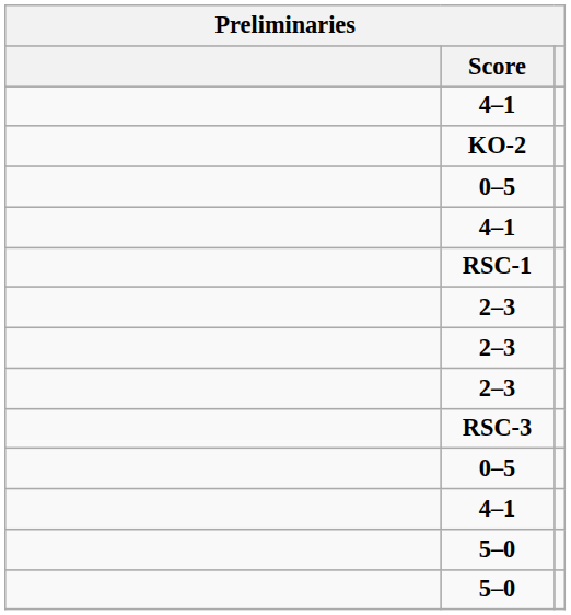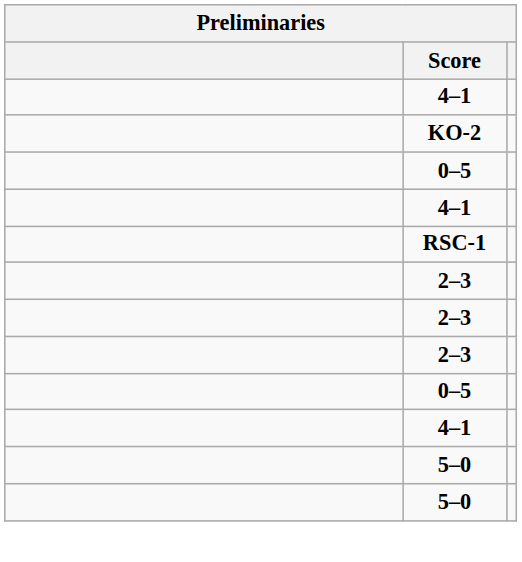 <table class="wikitable" style="text-align: center; font-size:90% ">
 <tr>
 <th colspan=3>Preliminaries</th>
 </tr>
 <tr>
 <th align="right" width="250"></th>
 <th width="60">Score</th>
 <th align=leftwidth="250"></th>
 </tr>
 <tr>
 <td align=left><strong></strong></td>
 <td><strong>4–1</strong></td>
 <td align=left></td>
 </tr>
 <tr>
 <td align=left></td>
 <td><strong>KO-2</strong></td>
 <td align=left><strong></strong></td>
 </tr>
 <tr>
 <td align=left></td>
 <td><strong>0–5</strong></td>
 <td align=left><strong></strong></td>
 </tr>
 <tr>
 <td align=left><strong></strong></td>
 <td><strong>4–1</strong></td>
 <td align=left></td>
 </tr>
 <tr>
 <td align=left><strong></strong></td>
 <td><strong>RSC-1</strong></td>
 <td align=left></td>
 </tr>
 <tr>
 <td align=left></td>
 <td><strong>2–3</strong></td>
 <td align=left><strong></strong></td>
 </tr>
 <tr>
 <td align=left></td>
 <td><strong>2–3</strong></td>
 <td align=left><strong></strong></td>
 </tr>
 <tr>
 <td align=left></td>
 <td><strong>2–3</strong></td>
 <td align=left><strong></strong></td>
 </tr>
 <tr>
 <td align=left></td>
-<td><strong>RSC-3</strong></td>
-<td align=left><strong></strong></td>
-</tr>
-<tr>
-<td align=left></td>
 <td><strong>0–5</strong></td>
 <td align=left><strong></strong></td>
 </tr>
 <tr>
 <td align=left><strong></strong></td>
 <td><strong>4–1</strong></td>
 <td align=left></td>
 </tr>
 <tr>
 <td align=left><strong></strong></td>
 <td><strong>5–0</strong></td>
 <td align=left></td>
 </tr>
 <tr>
 <td align=left><strong></strong></td>
 <td><strong>5–0</strong></td>
 <td align=left></td>
 </tr>
 </table>
